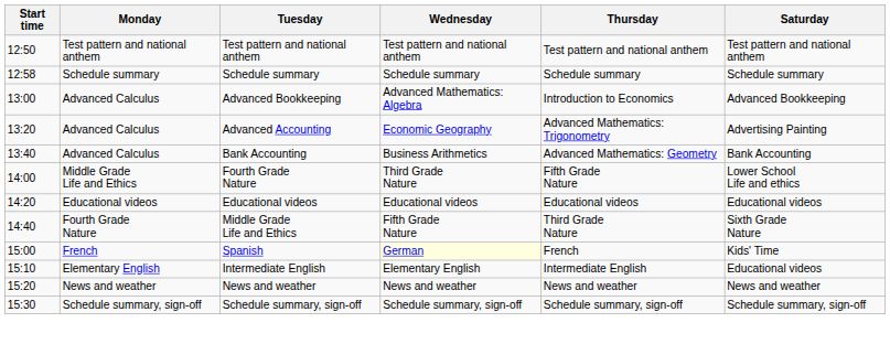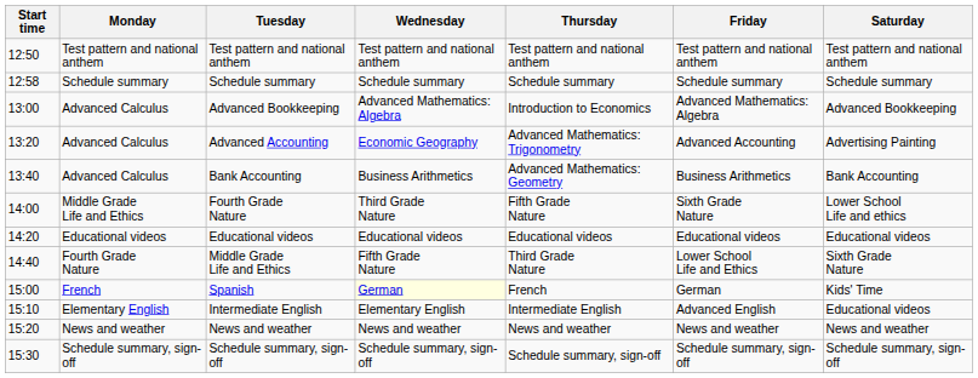 <table class="wikitable">
 <tr>
 <th>Start time</th>
 <th>Monday</th>
 <th>Tuesday</th>
 <th>Wednesday</th>
 <th>Thursday</th>
+<th>Friday</th>
 <th>Saturday</th>
 </tr>
 <tr>
 <td>12:50</td>
+<td>Test pattern and national anthem</td>
 <td>Test pattern and national anthem</td>
 <td>Test pattern and national anthem</td>
 <td>Test pattern and national anthem</td>
 <td>Test pattern and national anthem</td>
 <td>Test pattern and national anthem</td>
 </tr>
 <tr>
 <td>12:58</td>
 <td>Schedule summary</td>
 <td>Schedule summary</td>
 <td>Schedule summary</td>
 <td>Schedule summary</td>
 <td>Schedule summary</td>
+<td>Schedule summary</td>
 </tr>
 <tr>
 <td>13:00</td>
 <td>Advanced Calculus</td>
 <td>Advanced Bookkeeping</td>
 <td>Advanced Mathematics: <a href='#'>Algebra</a></td>
 <td>Introduction to Economics</td>
+<td>Advanced Mathematics: Algebra</td>
 <td>Advanced Bookkeeping</td>
 </tr>
 <tr>
 <td>13:20</td>
 <td>Advanced Calculus</td>
 <td>Advanced <a href='#'>Accounting</a></td>
 <td><a href='#'>Economic Geography</a></td>
 <td>Advanced Mathematics: <a href='#'>Trigonometry</a></td>
+<td>Advanced Accounting</td>
 <td>Advertising Painting</td>
 </tr>
 <tr>
 <td>13:40</td>
 <td>Advanced Calculus</td>
 <td>Bank Accounting</td>
 <td>Business Arithmetics</td>
 <td>Advanced Mathematics: <a href='#'>Geometry</a></td>
+<td>Business Arithmetics</td>
 <td>Bank Accounting</td>
 </tr>
 <tr>
 <td>14:00</td>
 <td>Middle Grade<br>Life and Ethics</td>
 <td>Fourth Grade<br>Nature</td>
 <td>Third Grade<br>Nature</td>
 <td>Fifth Grade<br>Nature</td>
+<td>Sixth Grade<br>Nature</td>
 <td>Lower School<br>Life and ethics</td>
 </tr>
 <tr>
 <td>14:20</td>
+<td>Educational videos</td>
 <td>Educational videos</td>
 <td>Educational videos</td>
 <td>Educational videos</td>
 <td>Educational videos</td>
 <td>Educational videos</td>
 </tr>
 <tr>
 <td>14:40</td>
 <td>Fourth Grade<br>Nature</td>
 <td>Middle Grade<br>Life and Ethics</td>
 <td>Fifth Grade<br>Nature</td>
 <td>Third Grade<br>Nature</td>
+<td>Lower School<br>Life and Ethics</td>
 <td>Sixth Grade<br>Nature</td>
 </tr>
 <tr>
 <td>15:00</td>
 <td><a href='#'>French</a></td>
 <td><a href='#'>Spanish</a></td>
 <td style="background: lightyellow;"><a href='#'>German</a></td>
 <td>French</td>
+<td>German</td>
 <td>Kids' Time</td>
 </tr>
 <tr>
 <td>15:10</td>
 <td>Elementary <a href='#'>English</a></td>
 <td>Intermediate English</td>
 <td>Elementary English</td>
 <td>Intermediate English</td>
+<td>Advanced English</td>
 <td>Educational videos</td>
 </tr>
 <tr>
 <td>15:20</td>
+<td>News and weather</td>
 <td>News and weather</td>
 <td>News and weather</td>
 <td>News and weather</td>
 <td>News and weather</td>
 <td>News and weather</td>
 </tr>
 <tr>
 <td>15:30</td>
 <td>Schedule summary, sign-off</td>
 <td>Schedule summary, sign-off</td>
 <td>Schedule summary, sign-off</td>
 <td>Schedule summary, sign-off</td>
 <td>Schedule summary, sign-off</td>
+<td>Schedule summary, sign-off</td>
 </tr>
 </table>
